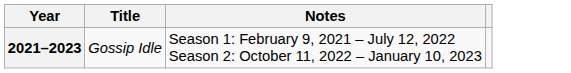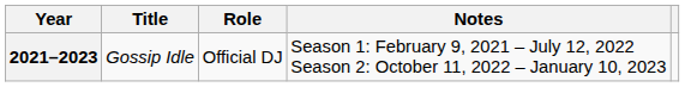 <table class="wikitable plainrowheaders sortable">
 <tr>
 <th scope="col">Year</th>
 <th scope="col">Title</th>
+<th scope="col">Role</th>
 <th scope="col">Notes</th>
 <th scope="col" class="unsortable"></th>
 </tr>
 <tr>
 <th scope="row">2021–2023</th>
 <td><em>Gossip Idle</em></td>
+<td>Official DJ</td>
 <td>Season 1: February 9, 2021 – July 12, 2022<br>Season 2: October 11, 2022 – January 10, 2023</td>
 <td style="text-align:center"></td>
 </tr>
 </table>
